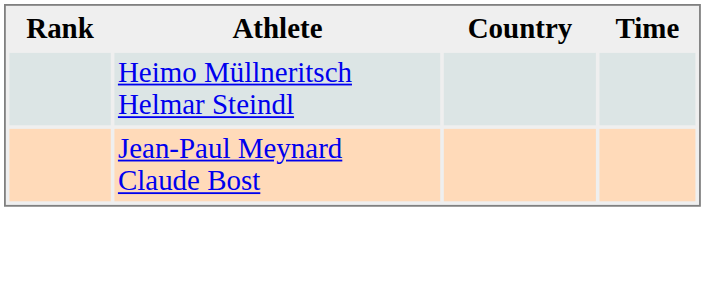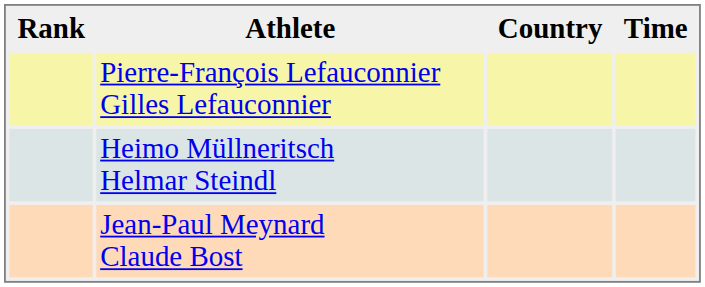 <table style="border-style:solid;border-width:1px;border-color:#808080;background-color:#EFEFEF" cellspacing="2" cellpadding="2" width="385px">
 <tr bgcolor="#EFEFEF">
 <th>Rank</th>
 <th>Athlete</th>
 <th>Country</th>
 <th>Time</th>
+</tr>
+<tr bgcolor="#F7F6A8">
+<td align=center></td>
+<td><a href='#'>Pierre-François Lefauconnier</a><br><a href='#'>Gilles Lefauconnier</a></td>
+<td></td>
+<td align="right"></td>
 </tr>
 <tr bgcolor="#DCE5E5">
 <td align=center></td>
 <td><a href='#'>Heimo Müllneritsch</a><br><a href='#'>Helmar Steindl</a></td>
 <td></td>
 <td align="right"></td>
 </tr>
 <tr bgcolor="#FFDAB9">
 <td align=center></td>
 <td><a href='#'>Jean-Paul Meynard</a><br><a href='#'>Claude Bost</a></td>
 <td></td>
 <td align="right"></td>
 </tr>
 </table>
